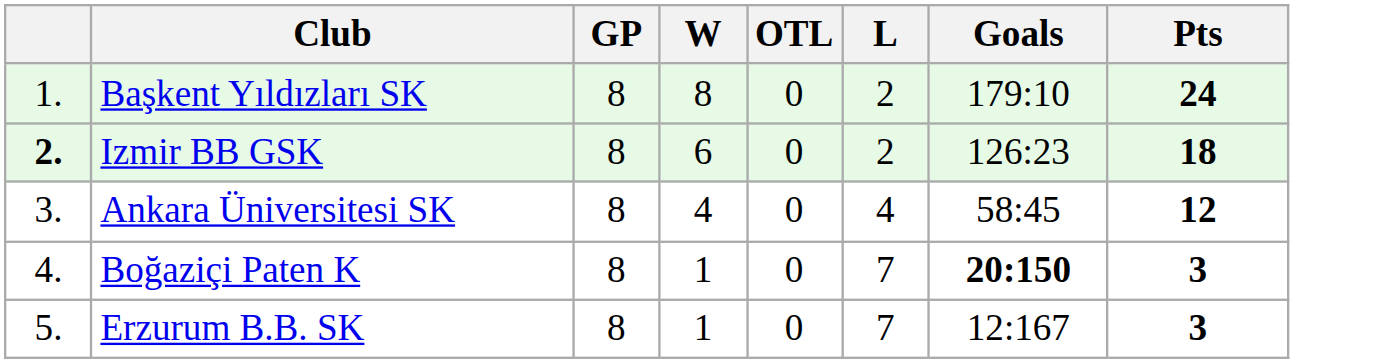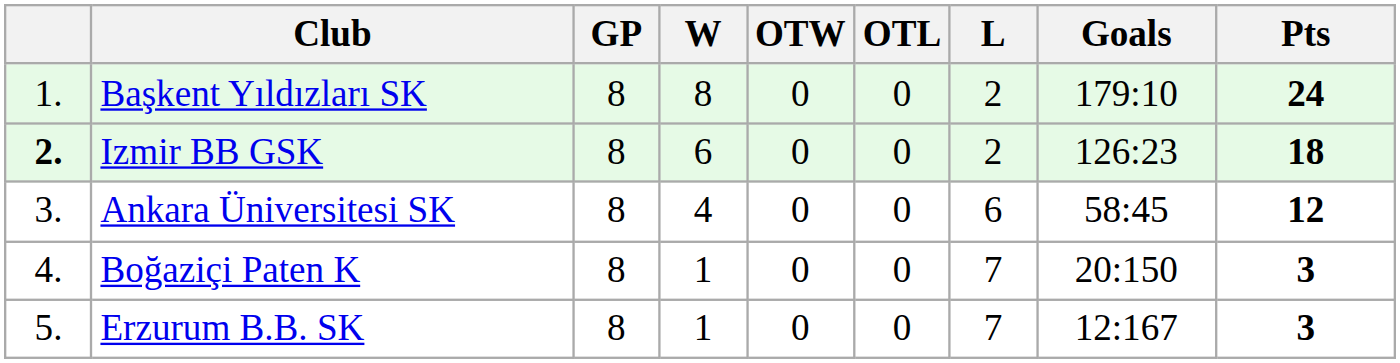 <table class="wikitable">
 <tr>
 <th width="30"></th>
 <th width="200">Club</th>
 <th width="30">GP</th>
 <th width="30">W</th>
+<th width="30">OTW</th>
 <th width="30">OTL</th>
 <th width="30">L</th>
 <th width="70">Goals</th>
 <th width="70">Pts</th>
 </tr>
 <tr bgcolor="#e6fae6" align="center">
 <td>1.</td>
 <td align="left"><a href='#'>Başkent Yıldızları SK</a></td>
 <td>8</td>
 <td>8</td>
 <td>0</td>
+<td>0</td>
 <td>2</td>
 <td>179:10</td>
 <td><strong>24</strong></td>
 </tr>
 <tr bgcolor="#e6fae6" align="center">
 <td><strong>2.</strong></td>
 <td align="left"><a href='#'>Izmir BB GSK</a></td>
 <td>8</td>
 <td>6</td>
+<td>0</td>
 <td>0</td>
 <td>2</td>
 <td>126:23</td>
 <td><strong>18</strong></td>
 </tr>
 <tr bgcolor="#FFFFFF" align="center">
 <td>3.</td>
 <td align="left"><a href='#'>Ankara Üniversitesi SK</a></td>
 <td>8</td>
 <td>4</td>
 <td>0</td>
-<td>4</td>
+<td>0</td>
+<td>6</td>
 <td>58:45</td>
 <td><strong>12</strong></td>
 </tr>
 <tr bgcolor="#FFFFFF" align="center">
 <td>4.</td>
 <td align="left"><a href='#'>Boğaziçi Paten K</a></td>
 <td>8</td>
 <td>1</td>
 <td>0</td>
+<td>0</td>
 <td>7</td>
-<td><strong>20:150</strong></td>
+<td>20:150</td>
 <td><strong>3</strong></td>
 </tr>
 <tr bgcolor="#FFFFFF" align="center">
 <td>5.</td>
 <td align="left"><a href='#'>Erzurum B.B. SK</a></td>
 <td>8</td>
 <td>1</td>
 <td>0</td>
+<td>0</td>
 <td>7</td>
 <td>12:167</td>
 <td><strong>3</strong></td>
 </tr>
 </table>
